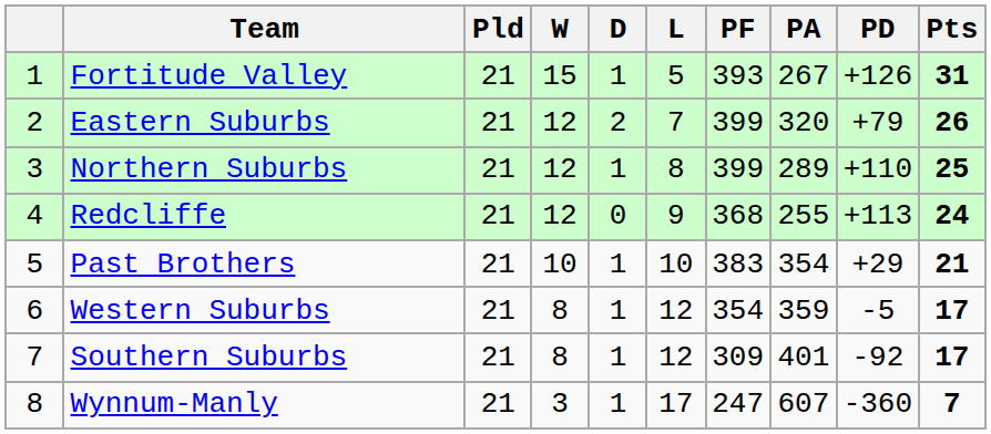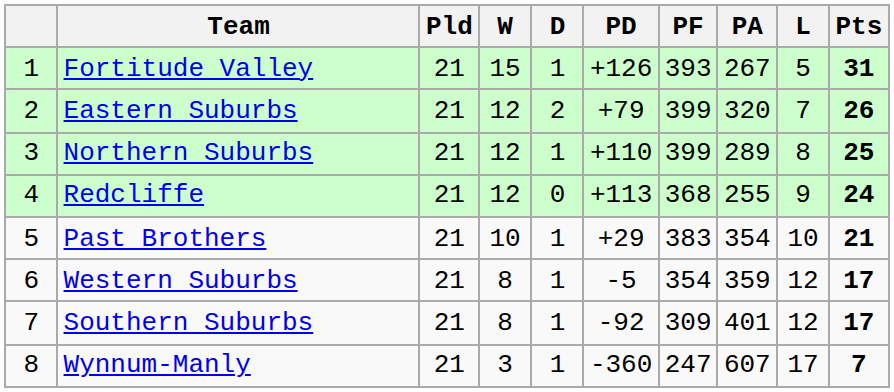 <table class="wikitable" style="text-align:center;">
 <tr>
 <th width="20"></th>
 <th width="175">Team</th>
 <th width="20">Pld</th>
 <th width="20">W</th>
 <th width="20">D</th>
-<th width="20">L</th>
+<th width="20">PD</th>
 <th width="20">PF</th>
 <th width="20">PA</th>
-<th width="20">PD</th>
+<th width="20">L</th>
 <th width="20">Pts</th>
 </tr>
 <tr style="background: #ccffcc;">
 <td>1</td>
 <td style="text-align:left;"> <a href='#'>Fortitude Valley</a></td>
 <td>21</td>
 <td>15</td>
 <td>1</td>
-<td>5</td>
+<td>+126</td>
 <td>393</td>
 <td>267</td>
-<td>+126</td>
+<td>5</td>
 <td><strong>31</strong></td>
 </tr>
 <tr style="background: #ccffcc;">
 <td>2</td>
 <td style="text-align:left;"> <a href='#'>Eastern Suburbs</a></td>
 <td>21</td>
 <td>12</td>
 <td>2</td>
-<td>7</td>
+<td>+79</td>
 <td>399</td>
 <td>320</td>
-<td>+79</td>
+<td>7</td>
 <td><strong>26</strong></td>
 </tr>
 <tr style="background: #ccffcc;">
 <td>3</td>
 <td style="text-align:left;"> <a href='#'>Northern Suburbs</a></td>
 <td>21</td>
 <td>12</td>
 <td>1</td>
-<td>8</td>
+<td>+110</td>
 <td>399</td>
 <td>289</td>
-<td>+110</td>
+<td>8</td>
 <td><strong>25</strong></td>
 </tr>
 <tr style="background: #ccffcc;">
 <td>4</td>
 <td style="text-align:left;"> <a href='#'>Redcliffe</a></td>
 <td>21</td>
 <td>12</td>
 <td>0</td>
-<td>9</td>
+<td>+113</td>
 <td>368</td>
 <td>255</td>
-<td>+113</td>
+<td>9</td>
 <td><strong>24</strong></td>
 </tr>
 <tr>
 <td>5</td>
 <td style="text-align:left;"> <a href='#'>Past Brothers</a></td>
 <td>21</td>
 <td>10</td>
 <td>1</td>
-<td>10</td>
+<td>+29</td>
 <td>383</td>
 <td>354</td>
-<td>+29</td>
+<td>10</td>
 <td><strong>21</strong></td>
 </tr>
 <tr>
 <td>6</td>
 <td style="text-align:left;"> <a href='#'>Western Suburbs</a></td>
 <td>21</td>
 <td>8</td>
 <td>1</td>
-<td>12</td>
+<td>-5</td>
 <td>354</td>
 <td>359</td>
-<td>-5</td>
+<td>12</td>
 <td><strong>17</strong></td>
 </tr>
 <tr>
 <td>7</td>
 <td style="text-align:left;"> <a href='#'>Southern Suburbs</a></td>
 <td>21</td>
 <td>8</td>
 <td>1</td>
-<td>12</td>
+<td>-92</td>
 <td>309</td>
 <td>401</td>
-<td>-92</td>
+<td>12</td>
 <td><strong>17</strong></td>
 </tr>
 <tr>
 <td>8</td>
 <td style="text-align:left;"> <a href='#'>Wynnum-Manly</a></td>
 <td>21</td>
 <td>3</td>
 <td>1</td>
-<td>17</td>
+<td>-360</td>
 <td>247</td>
 <td>607</td>
-<td>-360</td>
+<td>17</td>
 <td><strong>7</strong></td>
 </tr>
 </table>
